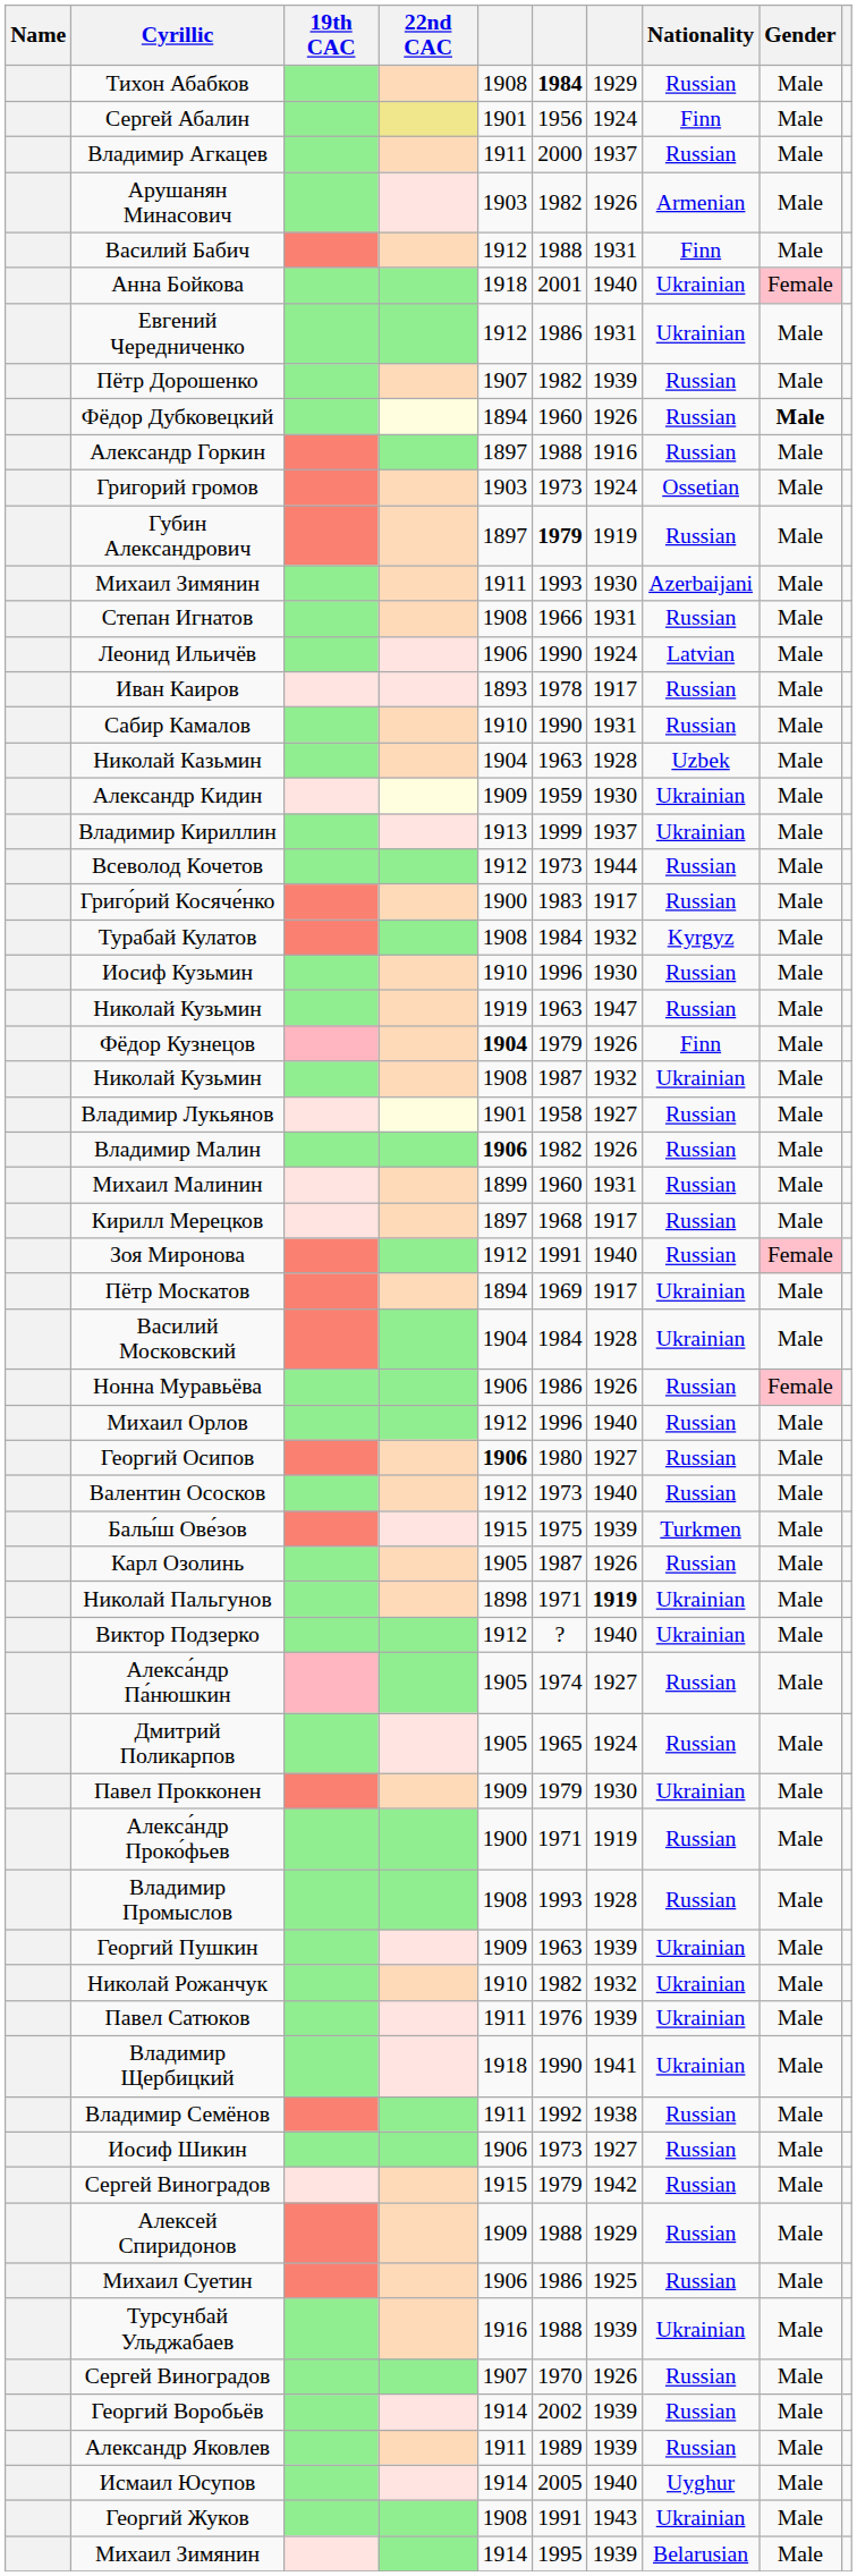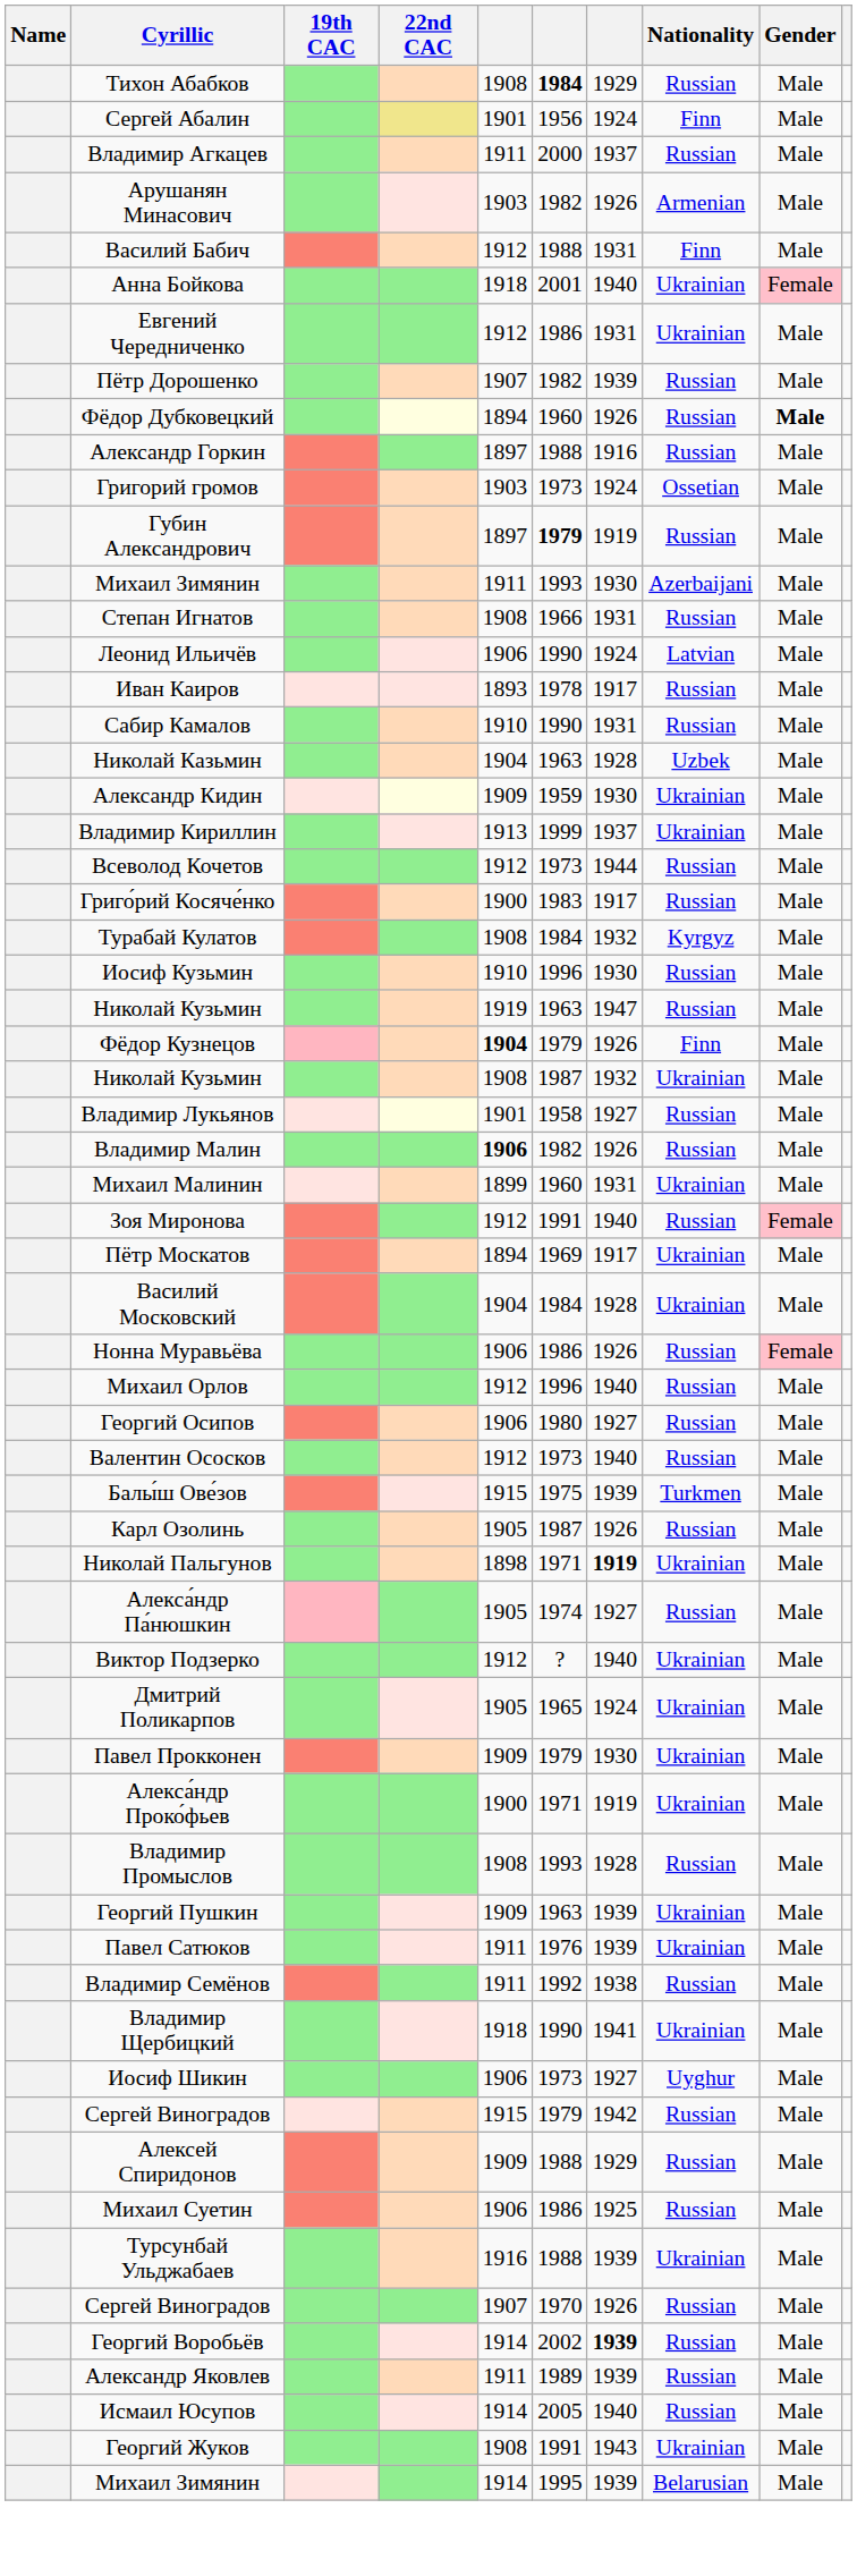 <table class="wikitable sortable" style=text-align:center>
 <tr>
 <th scope="col">Name</th>
 <th scope="col" class="unsortable"><a href='#'>Cyrillic</a></th>
 <th scope="col"><a href='#'>19th CAC</a></th>
 <th scope="col"><a href='#'>22nd  CAC</a></th>
 <th scope="col"></th>
 <th scope="col"></th>
 <th scope="col"></th>
 <th scope="col">Nationality</th>
 <th scope="col">Gender</th>
 <th scope="col" class="unsortable"></th>
 </tr>
 <tr>
 <th align="center" scope="row" style="font-weight:normal;"></th>
 <td>Тихон Абабков</td>
 <td bgcolor = LightGreen></td>
 <td bgcolor = PeachPuff></td>
 <td>1908</td>
 <td><strong>1984</strong></td>
 <td>1929</td>
 <td><a href='#'>Russian</a></td>
 <td>Male</td>
 <td></td>
 </tr>
 <tr>
 <th align="center" scope="row" style="font-weight:normal;"></th>
 <td>Сергей Абалин</td>
 <td bgcolor = LightGreen></td>
 <td bgcolor = Khaki></td>
 <td>1901</td>
 <td>1956</td>
 <td>1924</td>
 <td><a href='#'>Finn</a></td>
 <td>Male</td>
 <td></td>
 </tr>
 <tr>
 <th align="center" scope="row" style="font-weight:normal;"></th>
 <td>Владимир Агкацев</td>
 <td bgcolor = LightGreen></td>
 <td bgcolor = PeachPuff></td>
 <td>1911</td>
 <td>2000</td>
 <td>1937</td>
 <td><a href='#'>Russian</a></td>
 <td>Male</td>
 <td></td>
 </tr>
 <tr>
 <th align="center" scope="row" style="font-weight:normal;"></th>
 <td>Арушанян Минасович</td>
 <td bgcolor = LightGreen></td>
 <td bgcolor = MistyRose></td>
 <td>1903</td>
 <td>1982</td>
 <td>1926</td>
 <td><a href='#'>Armenian</a></td>
 <td>Male</td>
 <td></td>
 </tr>
 <tr>
 <th align="center" scope="row" style="font-weight:normal;"></th>
 <td>Василий Бабич</td>
 <td bgcolor = Salmon></td>
 <td bgcolor = PeachPuff></td>
 <td>1912</td>
 <td>1988</td>
 <td>1931</td>
 <td><a href='#'>Finn</a></td>
 <td>Male</td>
 <td></td>
 </tr>
 <tr>
 <th align="center" scope="row" style="font-weight:normal;"></th>
 <td>Анна Бойкова</td>
 <td bgcolor = LightGreen></td>
 <td bgcolor = LightGreen></td>
 <td>1918</td>
 <td>2001</td>
 <td>1940</td>
 <td><a href='#'>Ukrainian</a></td>
 <td style="background: Pink">Female</td>
 <td></td>
 </tr>
 <tr>
 <th align="center" scope="row" style="font-weight:normal;"></th>
 <td>Евгений Чередниченко</td>
 <td bgcolor = LightGreen></td>
 <td bgcolor = LightGreen></td>
 <td>1912</td>
 <td>1986</td>
 <td>1931</td>
 <td><a href='#'>Ukrainian</a></td>
 <td>Male</td>
 <td></td>
 </tr>
 <tr>
 <th align="center" scope="row" style="font-weight:normal;"></th>
 <td>Пётр Дорошенко</td>
 <td bgcolor = LightGreen></td>
 <td bgcolor = PeachPuff></td>
 <td>1907</td>
 <td>1982</td>
 <td>1939</td>
 <td><a href='#'>Russian</a></td>
 <td>Male</td>
 <td></td>
 </tr>
 <tr>
 <th align="center" scope="row" style="font-weight:normal;"></th>
 <td>Фёдор Дубковецкий</td>
 <td bgcolor = LightGreen></td>
 <td bgcolor = LightYellow></td>
 <td>1894</td>
 <td>1960</td>
 <td>1926</td>
 <td><a href='#'>Russian</a></td>
 <td><strong>Male</strong></td>
 <td></td>
 </tr>
 <tr>
 <th align="center" scope="row" style="font-weight:normal;"></th>
 <td>Александр Горкин</td>
 <td bgcolor = Salmon></td>
 <td bgcolor = LightGreen></td>
 <td>1897</td>
 <td>1988</td>
 <td>1916</td>
 <td><a href='#'>Russian</a></td>
 <td>Male</td>
 <td></td>
 </tr>
 <tr>
 <th align="center" scope="row" style="font-weight:normal;"></th>
 <td>Григорий громов</td>
 <td bgcolor = Salmon></td>
 <td bgcolor = PeachPuff></td>
 <td>1903</td>
 <td>1973</td>
 <td>1924</td>
 <td><a href='#'>Ossetian</a></td>
 <td>Male</td>
 <td></td>
 </tr>
 <tr>
 <th align="center" scope="row" style="font-weight:normal;"></th>
 <td>Губин Александрович</td>
 <td bgcolor = Salmon></td>
 <td bgcolor = PeachPuff></td>
 <td>1897</td>
 <td><strong>1979</strong></td>
 <td>1919</td>
 <td><a href='#'>Russian</a></td>
 <td>Male</td>
 <td></td>
 </tr>
 <tr>
 <th align="center" scope="row" style="font-weight:normal;"></th>
 <td>Михаил Зимянин</td>
 <td bgcolor = LightGreen></td>
 <td bgcolor = PeachPuff></td>
 <td>1911</td>
 <td>1993</td>
 <td>1930</td>
 <td><a href='#'>Azerbaijani</a></td>
 <td>Male</td>
 <td></td>
 </tr>
 <tr>
 <th align="center" scope="row" style="font-weight:normal;"></th>
 <td>Степан Игнатов</td>
 <td bgcolor = LightGreen></td>
 <td bgcolor = PeachPuff></td>
 <td>1908</td>
 <td>1966</td>
 <td>1931</td>
 <td><a href='#'>Russian</a></td>
 <td>Male</td>
 <td></td>
 </tr>
 <tr>
 <th align="center" scope="row" style="font-weight:normal;"></th>
 <td>Леонид Ильичёв</td>
 <td bgcolor = LightGreen></td>
 <td bgcolor = MistyRose></td>
 <td>1906</td>
 <td>1990</td>
 <td>1924</td>
 <td><a href='#'>Latvian</a></td>
 <td>Male</td>
 <td></td>
 </tr>
 <tr>
 <th align="center" scope="row" style="font-weight:normal;"></th>
 <td>Иван Каиров</td>
 <td bgcolor = MistyRose></td>
 <td bgcolor = MistyRose></td>
 <td>1893</td>
 <td>1978</td>
 <td>1917</td>
 <td><a href='#'>Russian</a></td>
 <td>Male</td>
 <td></td>
 </tr>
 <tr>
 <th align="center" scope="row" style="font-weight:normal;"></th>
 <td>Сабир Камалов</td>
 <td bgcolor = LightGreen></td>
 <td bgcolor = PeachPuff></td>
 <td>1910</td>
 <td>1990</td>
 <td>1931</td>
 <td><a href='#'>Russian</a></td>
 <td>Male</td>
 <td></td>
 </tr>
 <tr>
 <th align="center" scope="row" style="font-weight:normal;"></th>
 <td>Николай Казьмин</td>
 <td bgcolor = LightGreen></td>
 <td bgcolor = PeachPuff></td>
 <td>1904</td>
 <td>1963</td>
 <td>1928</td>
 <td><a href='#'>Uzbek</a></td>
 <td>Male</td>
 <td></td>
 </tr>
 <tr>
 <th align="center" scope="row" style="font-weight:normal;"></th>
 <td>Александр Кидин</td>
 <td bgcolor = MistyRose></td>
 <td bgcolor = LightYellow></td>
 <td>1909</td>
 <td>1959</td>
 <td>1930</td>
 <td><a href='#'>Ukrainian</a></td>
 <td>Male</td>
 <td></td>
 </tr>
 <tr>
 <th align="center" scope="row" style="font-weight:normal;"></th>
 <td>Владимир Кириллин</td>
 <td bgcolor = LightGreen></td>
 <td bgcolor = MistyRose></td>
 <td>1913</td>
 <td>1999</td>
 <td>1937</td>
 <td><a href='#'>Ukrainian</a></td>
 <td>Male</td>
 <td></td>
 </tr>
 <tr>
 <th align="center" scope="row" style="font-weight:normal;"></th>
 <td>Всеволод Кочетов</td>
 <td bgcolor = LightGreen></td>
 <td bgcolor = LightGreen></td>
 <td>1912</td>
 <td>1973</td>
 <td>1944</td>
 <td><a href='#'>Russian</a></td>
 <td>Male</td>
 <td></td>
 </tr>
 <tr>
 <th align="center" scope="row" style="font-weight:normal;"></th>
 <td>Григо́рий Косяче́нко</td>
 <td bgcolor = Salmon></td>
 <td bgcolor = PeachPuff></td>
 <td>1900</td>
 <td>1983</td>
 <td>1917</td>
 <td><a href='#'>Russian</a></td>
 <td>Male</td>
 <td></td>
 </tr>
 <tr>
 <th align="center" scope="row" style="font-weight:normal;"></th>
 <td>Турабай Кулатов</td>
 <td bgcolor = Salmon></td>
 <td bgcolor = LightGreen></td>
 <td>1908</td>
 <td>1984</td>
 <td>1932</td>
 <td><a href='#'>Kyrgyz</a></td>
 <td>Male</td>
 <td></td>
 </tr>
 <tr>
 <th align="center" scope="row" style="font-weight:normal;"></th>
 <td>Иосиф Кузьмин</td>
 <td bgcolor = LightGreen></td>
 <td bgcolor = PeachPuff></td>
 <td>1910</td>
 <td>1996</td>
 <td>1930</td>
 <td><a href='#'>Russian</a></td>
 <td>Male</td>
 <td></td>
 </tr>
 <tr>
 <th align="center" scope="row" style="font-weight:normal;"></th>
 <td>Николай Кузьмин</td>
 <td bgcolor = LightGreen></td>
 <td bgcolor = PeachPuff></td>
 <td>1919</td>
 <td>1963</td>
 <td>1947</td>
 <td><a href='#'>Russian</a></td>
 <td>Male</td>
 <td></td>
 </tr>
 <tr>
 <th align="center" scope="row" style="font-weight:normal;"></th>
 <td>Фёдор Кузнецов</td>
 <td bgcolor = LightPink></td>
 <td bgcolor = PeachPuff></td>
 <td><strong>1904</strong></td>
 <td>1979</td>
 <td>1926</td>
 <td><a href='#'>Finn</a></td>
 <td>Male</td>
 <td></td>
 </tr>
 <tr>
 <th align="center" scope="row" style="font-weight:normal;"></th>
 <td>Николай Кузьмин</td>
 <td bgcolor = LightGreen></td>
 <td bgcolor = PeachPuff></td>
 <td>1908</td>
 <td>1987</td>
 <td>1932</td>
 <td><a href='#'>Ukrainian</a></td>
 <td>Male</td>
 <td></td>
 </tr>
 <tr>
 <th align="center" scope="row" style="font-weight:normal;"></th>
 <td>Владимир Лукьянов</td>
 <td bgcolor = MistyRose></td>
 <td bgcolor = LightYellow></td>
 <td>1901</td>
 <td>1958</td>
 <td>1927</td>
 <td><a href='#'>Russian</a></td>
 <td>Male</td>
 <td></td>
 </tr>
 <tr>
 <th align="center" scope="row" style="font-weight:normal;"></th>
 <td>Владимир Малин</td>
 <td bgcolor = LightGreen></td>
 <td bgcolor = LightGreen></td>
 <td><strong>1906</strong></td>
 <td>1982</td>
 <td>1926</td>
 <td><a href='#'>Russian</a></td>
 <td>Male</td>
 <td></td>
 </tr>
 <tr>
 <th align="center" scope="row" style="font-weight:normal;"></th>
 <td>Михаил Малинин</td>
 <td bgcolor = MistyRose></td>
 <td bgcolor = PeachPuff></td>
 <td>1899</td>
 <td>1960</td>
 <td>1931</td>
-<td><a href='#'>Russian</a></td>
-<td>Male</td>
-<td></td>
-</tr>
-<tr>
-<th align="center" scope="row" style="font-weight:normal;"></th>
-<td>Кирилл Мерецков</td>
-<td bgcolor = MistyRose></td>
-<td bgcolor = PeachPuff></td>
-<td>1897</td>
-<td>1968</td>
-<td>1917</td>
-<td><a href='#'>Russian</a></td>
+<td><a href='#'>Ukrainian</a></td>
 <td>Male</td>
 <td></td>
 </tr>
 <tr>
 <th align="center" scope="row" style="font-weight:normal;"></th>
 <td>Зоя Миронова</td>
 <td bgcolor = Salmon></td>
 <td bgcolor = LightGreen></td>
 <td>1912</td>
 <td>1991</td>
 <td>1940</td>
 <td><a href='#'>Russian</a></td>
 <td style="background: Pink">Female</td>
 <td></td>
 </tr>
 <tr>
 <th align="center" scope="row" style="font-weight:normal;"></th>
 <td>Пётр Москатов</td>
 <td bgcolor = Salmon></td>
 <td bgcolor = PeachPuff></td>
 <td>1894</td>
 <td>1969</td>
 <td>1917</td>
 <td><a href='#'>Ukrainian</a></td>
 <td>Male</td>
 <td></td>
 </tr>
 <tr>
 <th align="center" scope="row" style="font-weight:normal;"></th>
 <td>Василий Московский</td>
 <td bgcolor = Salmon></td>
 <td bgcolor = LightGreen></td>
 <td>1904</td>
 <td>1984</td>
 <td>1928</td>
 <td><a href='#'>Ukrainian</a></td>
 <td>Male</td>
 <td></td>
 </tr>
 <tr>
 <th align="center" scope="row" style="font-weight:normal;"></th>
 <td>Нонна Муравьёва</td>
 <td bgcolor = LightGreen></td>
 <td bgcolor = LightGreen></td>
 <td>1906</td>
 <td>1986</td>
 <td>1926</td>
 <td><a href='#'>Russian</a></td>
 <td style="background: Pink">Female</td>
 <td></td>
 </tr>
 <tr>
 <th align="center" scope="row" style="font-weight:normal;"></th>
 <td>Михаил Орлов</td>
 <td bgcolor = LightGreen></td>
 <td bgcolor = LightGreen></td>
 <td>1912</td>
 <td>1996</td>
 <td>1940</td>
 <td><a href='#'>Russian</a></td>
 <td>Male</td>
 <td></td>
 </tr>
 <tr>
 <th align="center" scope="row" style="font-weight:normal;"></th>
 <td>Георгий Осипов</td>
 <td bgcolor = Salmon></td>
 <td bgcolor = PeachPuff></td>
-<td><strong>1906</strong></td>
+<td>1906</td>
 <td>1980</td>
 <td>1927</td>
 <td><a href='#'>Russian</a></td>
 <td>Male</td>
 <td></td>
 </tr>
 <tr>
 <th align="center" scope="row" style="font-weight:normal;"></th>
 <td>Валентин Ососков</td>
 <td bgcolor = LightGreen></td>
 <td bgcolor = PeachPuff></td>
 <td>1912</td>
 <td>1973</td>
 <td>1940</td>
 <td><a href='#'>Russian</a></td>
 <td>Male</td>
 <td></td>
 </tr>
 <tr>
 <th align="center" scope="row" style="font-weight:normal;"></th>
 <td>Балы́ш Ове́зов</td>
 <td bgcolor = Salmon></td>
 <td bgcolor = MistyRose></td>
 <td>1915</td>
 <td>1975</td>
 <td>1939</td>
 <td><a href='#'>Turkmen</a></td>
 <td>Male</td>
 <td></td>
 </tr>
 <tr>
 <th align="center" scope="row" style="font-weight:normal;"></th>
 <td>Карл Озолинь</td>
 <td bgcolor = LightGreen></td>
 <td bgcolor = PeachPuff></td>
 <td>1905</td>
 <td>1987</td>
 <td>1926</td>
 <td><a href='#'>Russian</a></td>
 <td>Male</td>
 <td></td>
 </tr>
 <tr>
 <th align="center" scope="row" style="font-weight:normal;"></th>
 <td>Николай Пальгунов</td>
 <td bgcolor = LightGreen></td>
 <td bgcolor = PeachPuff></td>
 <td>1898</td>
 <td>1971</td>
 <td><strong>1919</strong></td>
 <td><a href='#'>Ukrainian</a></td>
 <td>Male</td>
 <td></td>
 </tr>
 <tr>
 <th align="center" scope="row" style="font-weight:normal;"></th>
+<td>Алекса́ндр Па́нюшкин</td>
+<td bgcolor = LightPink></td>
+<td bgcolor = LightGreen></td>
+<td>1905</td>
+<td>1974</td>
+<td>1927</td>
+<td><a href='#'>Russian</a></td>
+<td>Male</td>
+<td></td>
+</tr>
+<tr>
+<th align="center" scope="row" style="font-weight:normal;"></th>
 <td>Виктор Подзерко</td>
 <td bgcolor = LightGreen></td>
 <td bgcolor = LightGreen></td>
 <td>1912</td>
 <td>?</td>
 <td>1940</td>
 <td><a href='#'>Ukrainian</a></td>
 <td>Male</td>
 <td></td>
 </tr>
 <tr>
 <th align="center" scope="row" style="font-weight:normal;"></th>
-<td>Алекса́ндр Па́нюшкин</td>
-<td bgcolor = LightPink></td>
-<td bgcolor = LightGreen></td>
-<td>1905</td>
-<td>1974</td>
-<td>1927</td>
-<td><a href='#'>Russian</a></td>
-<td>Male</td>
-<td></td>
-</tr>
-<tr>
-<th align="center" scope="row" style="font-weight:normal;"></th>
 <td>Дмитрий Поликарпов</td>
 <td bgcolor = LightGreen></td>
 <td bgcolor = MistyRose></td>
 <td>1905</td>
 <td>1965</td>
 <td>1924</td>
-<td><a href='#'>Russian</a></td>
+<td><a href='#'>Ukrainian</a></td>
 <td>Male</td>
 <td></td>
 </tr>
 <tr>
 <th align="center" scope="row" style="font-weight:normal;"></th>
 <td>Павел Прокконен</td>
 <td bgcolor = Salmon></td>
 <td bgcolor = PeachPuff></td>
 <td>1909</td>
 <td>1979</td>
 <td>1930</td>
 <td><a href='#'>Ukrainian</a></td>
 <td>Male</td>
 <td></td>
 </tr>
 <tr>
 <th align="center" scope="row" style="font-weight:normal;"></th>
 <td>Алекса́ндр Проко́фьев</td>
 <td bgcolor = LightGreen></td>
 <td bgcolor = LightGreen></td>
 <td>1900</td>
 <td>1971</td>
 <td>1919</td>
-<td><a href='#'>Russian</a></td>
+<td><a href='#'>Ukrainian</a></td>
 <td>Male</td>
 <td></td>
 </tr>
 <tr>
 <th align="center" scope="row" style="font-weight:normal;"></th>
 <td>Владимир Промыслов</td>
 <td bgcolor = LightGreen></td>
 <td bgcolor = LightGreen></td>
 <td>1908</td>
 <td>1993</td>
 <td>1928</td>
 <td><a href='#'>Russian</a></td>
 <td>Male</td>
 <td></td>
 </tr>
 <tr>
 <th align="center" scope="row" style="font-weight:normal;"></th>
 <td>Георгий Пушкин</td>
 <td bgcolor = LightGreen></td>
 <td bgcolor = MistyRose></td>
 <td>1909</td>
 <td>1963</td>
 <td>1939</td>
 <td><a href='#'>Ukrainian</a></td>
 <td>Male</td>
 <td></td>
 </tr>
 <tr>
 <th align="center" scope="row" style="font-weight:normal;"></th>
-<td>Николай Рожанчук</td>
-<td bgcolor = LightGreen></td>
-<td bgcolor = PeachPuff></td>
-<td>1910</td>
-<td>1982</td>
-<td>1932</td>
-<td><a href='#'>Ukrainian</a></td>
-<td>Male</td>
-<td></td>
-</tr>
-<tr>
-<th align="center" scope="row" style="font-weight:normal;"></th>
 <td>Павел Сатюков</td>
 <td bgcolor = LightGreen></td>
 <td bgcolor = MistyRose></td>
 <td>1911</td>
 <td>1976</td>
 <td>1939</td>
-<td><a href='#'>Ukrainian</a></td>
-<td>Male</td>
-<td></td>
-</tr>
-<tr>
-<th align="center" scope="row" style="font-weight:normal;"></th>
-<td>Владимир Щербицкий</td>
-<td bgcolor = LightGreen></td>
-<td bgcolor = MistyRose></td>
-<td>1918</td>
-<td>1990</td>
-<td>1941</td>
 <td><a href='#'>Ukrainian</a></td>
 <td>Male</td>
 <td></td>
 </tr>
 <tr>
 <th align="center" scope="row" style="font-weight:normal;"></th>
 <td>Владимир Семёнов</td>
 <td bgcolor = Salmon></td>
 <td bgcolor = LightGreen></td>
 <td>1911</td>
 <td>1992</td>
 <td>1938</td>
 <td><a href='#'>Russian</a></td>
 <td>Male</td>
 <td></td>
 </tr>
 <tr>
 <th align="center" scope="row" style="font-weight:normal;"></th>
+<td>Владимир Щербицкий</td>
+<td bgcolor = LightGreen></td>
+<td bgcolor = MistyRose></td>
+<td>1918</td>
+<td>1990</td>
+<td>1941</td>
+<td><a href='#'>Ukrainian</a></td>
+<td>Male</td>
+<td></td>
+</tr>
+<tr>
+<th align="center" scope="row" style="font-weight:normal;"></th>
 <td>Иосиф Шикин</td>
 <td bgcolor = LightGreen></td>
 <td bgcolor = LightGreen></td>
 <td>1906</td>
 <td>1973</td>
 <td>1927</td>
-<td><a href='#'>Russian</a></td>
+<td><a href='#'>Uyghur</a></td>
 <td>Male</td>
 <td></td>
 </tr>
 <tr>
 <th align="center" scope="row" style="font-weight:normal;"></th>
 <td>Сергей Виноградов</td>
 <td bgcolor = MistyRose></td>
 <td bgcolor = PeachPuff></td>
 <td>1915</td>
 <td>1979</td>
 <td>1942</td>
 <td><a href='#'>Russian</a></td>
 <td>Male</td>
 <td></td>
 </tr>
 <tr>
 <th align="center" scope="row" style="font-weight:normal;"></th>
 <td>Алексей Спиридонов</td>
 <td bgcolor = Salmon></td>
 <td bgcolor = PeachPuff></td>
 <td>1909</td>
 <td>1988</td>
 <td>1929</td>
 <td><a href='#'>Russian</a></td>
 <td>Male</td>
 <td></td>
 </tr>
 <tr>
 <th align="center" scope="row" style="font-weight:normal;"></th>
 <td>Михаил Суетин</td>
 <td bgcolor = Salmon></td>
 <td bgcolor = PeachPuff></td>
 <td>1906</td>
 <td>1986</td>
 <td>1925</td>
 <td><a href='#'>Russian</a></td>
 <td>Male</td>
 <td></td>
 </tr>
 <tr>
 <th align="center" scope="row" style="font-weight:normal;"></th>
 <td>Турсунбай Ульджабаев</td>
 <td bgcolor = LightGreen></td>
 <td bgcolor = PeachPuff></td>
 <td>1916</td>
 <td>1988</td>
 <td>1939</td>
 <td><a href='#'>Ukrainian</a></td>
 <td>Male</td>
 <td></td>
 </tr>
 <tr>
 <th align="center" scope="row" style="font-weight:normal;"></th>
 <td>Сергей Виноградов</td>
 <td bgcolor = LightGreen></td>
 <td bgcolor = LightGreen></td>
 <td>1907</td>
 <td>1970</td>
 <td>1926</td>
 <td><a href='#'>Russian</a></td>
 <td>Male</td>
 <td></td>
 </tr>
 <tr>
 <th align="center" scope="row" style="font-weight:normal;"></th>
 <td>Георгий Воробьёв</td>
 <td bgcolor = LightGreen></td>
 <td bgcolor = MistyRose></td>
 <td>1914</td>
 <td>2002</td>
-<td>1939</td>
+<td><strong>1939</strong></td>
 <td><a href='#'>Russian</a></td>
 <td>Male</td>
 <td></td>
 </tr>
 <tr>
 <th align="center" scope="row" style="font-weight:normal;"></th>
 <td>Александр Яковлев</td>
 <td bgcolor = LightGreen></td>
 <td bgcolor = PeachPuff></td>
 <td>1911</td>
 <td>1989</td>
 <td>1939</td>
 <td><a href='#'>Russian</a></td>
 <td>Male</td>
 <td></td>
 </tr>
 <tr>
 <th align="center" scope="row" style="font-weight:normal;"></th>
 <td>Исмаил Юсупов</td>
 <td bgcolor = LightGreen></td>
 <td bgcolor = MistyRose></td>
 <td>1914</td>
 <td>2005</td>
 <td>1940</td>
-<td><a href='#'>Uyghur</a></td>
+<td><a href='#'>Russian</a></td>
 <td>Male</td>
 <td></td>
 </tr>
 <tr>
 <th align="center" scope="row" style="font-weight:normal;"></th>
 <td>Георгий Жуков</td>
 <td bgcolor = LightGreen></td>
 <td bgcolor = LightGreen></td>
 <td>1908</td>
 <td>1991</td>
 <td>1943</td>
 <td><a href='#'>Ukrainian</a></td>
 <td>Male</td>
 <td></td>
 </tr>
 <tr>
 <th align="center" scope="row" style="font-weight:normal;"></th>
 <td>Михаил Зимянин</td>
 <td bgcolor = MistyRose></td>
 <td bgcolor = LightGreen></td>
 <td>1914</td>
 <td>1995</td>
 <td>1939</td>
 <td><a href='#'>Belarusian</a></td>
 <td>Male</td>
 <td></td>
 </tr>
 </table>
